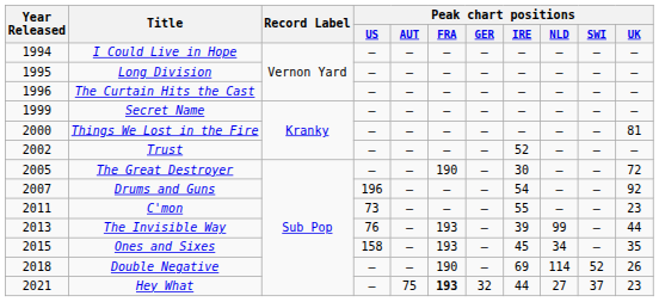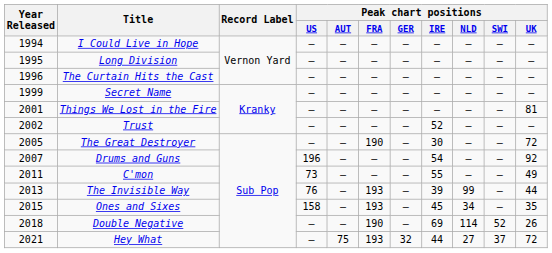 <table class="wikitable plainrowheaders" style="text-align:center;">
 <tr>
 <th rowspan="2">Year<br>Released</th>
 <th rowspan="2" scope="col">Title</th>
 <th scope="col" rowspan="2">Record Label</th>
 <th scope="col" colspan="8">Peak chart positions</th>
 </tr>
 <tr>
 <th scope="col" style="width:3em;font-size:90%;"><a href='#'>US</a><br></th>
 <th scope="col" style="width:3em;font-size:90%;"><a href='#'>AUT</a><br></th>
 <th scope="col" style="width:3em;font-size:90%;"><a href='#'>FRA</a><br></th>
 <th scope="col" style="width:3em;font-size:90%;"><a href='#'>GER</a><br></th>
 <th scope="col" style="width:3em;font-size:90%;"><a href='#'>IRE</a><br></th>
 <th scope="col" style="width:3em;font-size:90%;"><a href='#'>NLD</a><br></th>
 <th scope="col" style="width:3em;font-size:90%;"><a href='#'>SWI</a><br></th>
 <th scope="col" style="width:3em;font-size:90%;"><a href='#'>UK</a><br></th>
 </tr>
 <tr>
 <td>1994</td>
 <td><em><a href='#'>I Could Live in Hope</a></em></td>
 <td rowspan="3">Vernon Yard</td>
 <td>—</td>
 <td>—</td>
 <td>—</td>
 <td>—</td>
 <td>—</td>
 <td>—</td>
 <td>—</td>
 <td>—</td>
 </tr>
 <tr>
 <td>1995</td>
 <td><em><a href='#'>Long Division</a></em></td>
 <td>—</td>
 <td>—</td>
 <td>—</td>
 <td>—</td>
 <td>—</td>
 <td>—</td>
 <td>—</td>
 <td>—</td>
 </tr>
 <tr>
 <td>1996</td>
 <td><em><a href='#'>The Curtain Hits the Cast</a></em></td>
 <td>—</td>
 <td>—</td>
 <td>—</td>
 <td>—</td>
 <td>—</td>
 <td>—</td>
 <td>—</td>
 <td>—</td>
 </tr>
 <tr>
 <td>1999</td>
 <td><em><a href='#'>Secret Name</a></em></td>
 <td rowspan="3"><a href='#'>Kranky</a></td>
 <td>—</td>
 <td>—</td>
 <td>—</td>
 <td>—</td>
 <td>—</td>
 <td>—</td>
 <td>—</td>
 <td>—</td>
 </tr>
 <tr>
-<td>2000</td>
+<td>2001</td>
 <td><em><a href='#'>Things We Lost in the Fire</a></em></td>
 <td>—</td>
 <td>—</td>
 <td>—</td>
 <td>—</td>
 <td>—</td>
 <td>—</td>
 <td>—</td>
 <td>81</td>
 </tr>
 <tr>
 <td>2002</td>
 <td><em><a href='#'>Trust</a></em></td>
 <td>—</td>
 <td>—</td>
 <td>—</td>
 <td>—</td>
 <td>52</td>
 <td>—</td>
 <td>—</td>
 <td>—</td>
 </tr>
 <tr>
 <td>2005</td>
 <td><em><a href='#'>The Great Destroyer</a></em></td>
 <td rowspan="7"><a href='#'>Sub Pop</a></td>
 <td>—</td>
 <td>—</td>
 <td>190</td>
 <td>—</td>
 <td>30</td>
 <td>—</td>
 <td>—</td>
 <td>72</td>
 </tr>
 <tr>
 <td>2007</td>
 <td><em><a href='#'>Drums and Guns</a></em></td>
 <td>196</td>
 <td>—</td>
 <td>—</td>
 <td>—</td>
 <td>54</td>
 <td>—</td>
 <td>—</td>
 <td>92</td>
 </tr>
 <tr>
 <td>2011</td>
 <td><em><a href='#'>C'mon</a></em></td>
 <td>73</td>
 <td>—</td>
 <td>—</td>
 <td>—</td>
 <td>55</td>
 <td>—</td>
 <td>—</td>
-<td>23</td>
+<td>49</td>
 </tr>
 <tr>
 <td>2013</td>
 <td><em><a href='#'>The Invisible Way</a></em></td>
 <td>76</td>
 <td>—</td>
 <td>193</td>
 <td>—</td>
 <td>39</td>
 <td>99</td>
 <td>—</td>
 <td>44</td>
 </tr>
 <tr>
 <td>2015</td>
 <td><em><a href='#'>Ones and Sixes</a></em></td>
 <td>158</td>
 <td>—</td>
 <td>193</td>
 <td>—</td>
 <td>45</td>
 <td>34</td>
 <td>—</td>
 <td>35</td>
 </tr>
 <tr>
 <td>2018</td>
 <td><em><a href='#'>Double Negative</a></em></td>
 <td>—</td>
 <td>—</td>
 <td>190</td>
 <td>—</td>
 <td>69</td>
 <td>114</td>
 <td>52</td>
 <td>26</td>
 </tr>
 <tr>
 <td>2021</td>
 <td><em><a href='#'>Hey What</a></em></td>
 <td>—</td>
 <td>75</td>
-<td><strong>193</strong></td>
+<td>193</td>
 <td>32</td>
 <td>44</td>
 <td>27</td>
 <td>37</td>
-<td>23</td>
+<td>72</td>
 </tr>
 </table>
